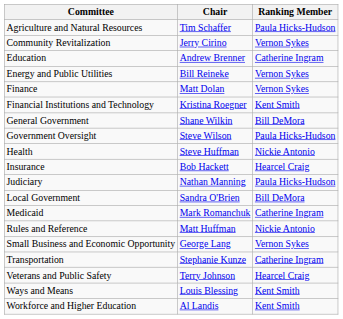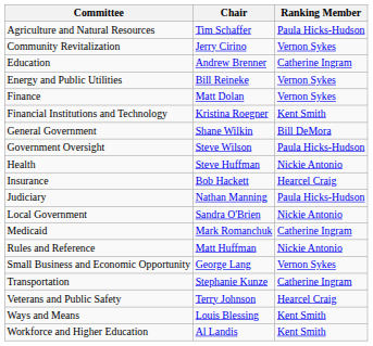 <table class="wikitable">
 <tr>
 <th>Committee</th>
 <th>Chair</th>
 <th>Ranking Member</th>
 </tr>
 <tr>
 <td>Agriculture and Natural Resources</td>
 <td><a href='#'>Tim Schaffer</a></td>
 <td><a href='#'>Paula Hicks-Hudson</a></td>
 </tr>
 <tr>
 <td>Community Revitalization</td>
 <td><a href='#'>Jerry Cirino</a></td>
 <td><a href='#'>Vernon Sykes</a></td>
 </tr>
 <tr>
 <td>Education</td>
 <td><a href='#'>Andrew Brenner</a></td>
 <td><a href='#'>Catherine Ingram</a></td>
 </tr>
 <tr>
 <td>Energy and Public Utilities</td>
 <td><a href='#'>Bill Reineke</a></td>
 <td><a href='#'>Vernon Sykes</a></td>
 </tr>
 <tr>
 <td>Finance</td>
 <td><a href='#'>Matt Dolan</a></td>
 <td><a href='#'>Vernon Sykes</a></td>
 </tr>
 <tr>
 <td>Financial Institutions and Technology</td>
 <td><a href='#'>Kristina Roegner</a></td>
 <td><a href='#'>Kent Smith</a></td>
 </tr>
 <tr>
 <td>General Government</td>
 <td><a href='#'>Shane Wilkin</a></td>
 <td><a href='#'>Bill DeMora</a></td>
 </tr>
 <tr>
 <td>Government Oversight</td>
 <td><a href='#'>Steve Wilson</a></td>
 <td><a href='#'>Paula Hicks-Hudson</a></td>
 </tr>
 <tr>
 <td>Health</td>
 <td><a href='#'>Steve Huffman</a></td>
 <td><a href='#'>Nickie Antonio</a></td>
 </tr>
 <tr>
 <td>Insurance</td>
 <td><a href='#'>Bob Hackett</a></td>
 <td><a href='#'>Hearcel Craig</a></td>
 </tr>
 <tr>
 <td>Judiciary</td>
 <td><a href='#'>Nathan Manning</a></td>
 <td><a href='#'>Paula Hicks-Hudson</a></td>
 </tr>
 <tr>
 <td>Local Government</td>
 <td><a href='#'>Sandra O'Brien</a></td>
-<td><a href='#'>Bill DeMora</a></td>
+<td><a href='#'>Nickie Antonio</a></td>
 </tr>
 <tr>
 <td>Medicaid</td>
 <td><a href='#'>Mark Romanchuk</a></td>
 <td><a href='#'>Catherine Ingram</a></td>
 </tr>
 <tr>
 <td>Rules and Reference</td>
 <td><a href='#'>Matt Huffman</a></td>
 <td><a href='#'>Nickie Antonio</a></td>
 </tr>
 <tr>
 <td>Small Business and Economic Opportunity</td>
 <td><a href='#'>George Lang</a></td>
 <td><a href='#'>Vernon Sykes</a></td>
 </tr>
 <tr>
 <td>Transportation</td>
 <td><a href='#'>Stephanie Kunze</a></td>
 <td><a href='#'>Catherine Ingram</a></td>
 </tr>
 <tr>
 <td>Veterans and Public Safety</td>
 <td><a href='#'>Terry Johnson</a></td>
 <td><a href='#'>Hearcel Craig</a></td>
 </tr>
 <tr>
 <td>Ways and Means</td>
 <td><a href='#'>Louis Blessing</a></td>
 <td><a href='#'>Kent Smith</a></td>
 </tr>
 <tr>
 <td>Workforce and Higher Education</td>
 <td><a href='#'>Al Landis</a></td>
 <td><a href='#'>Kent Smith</a></td>
 </tr>
 </table>
